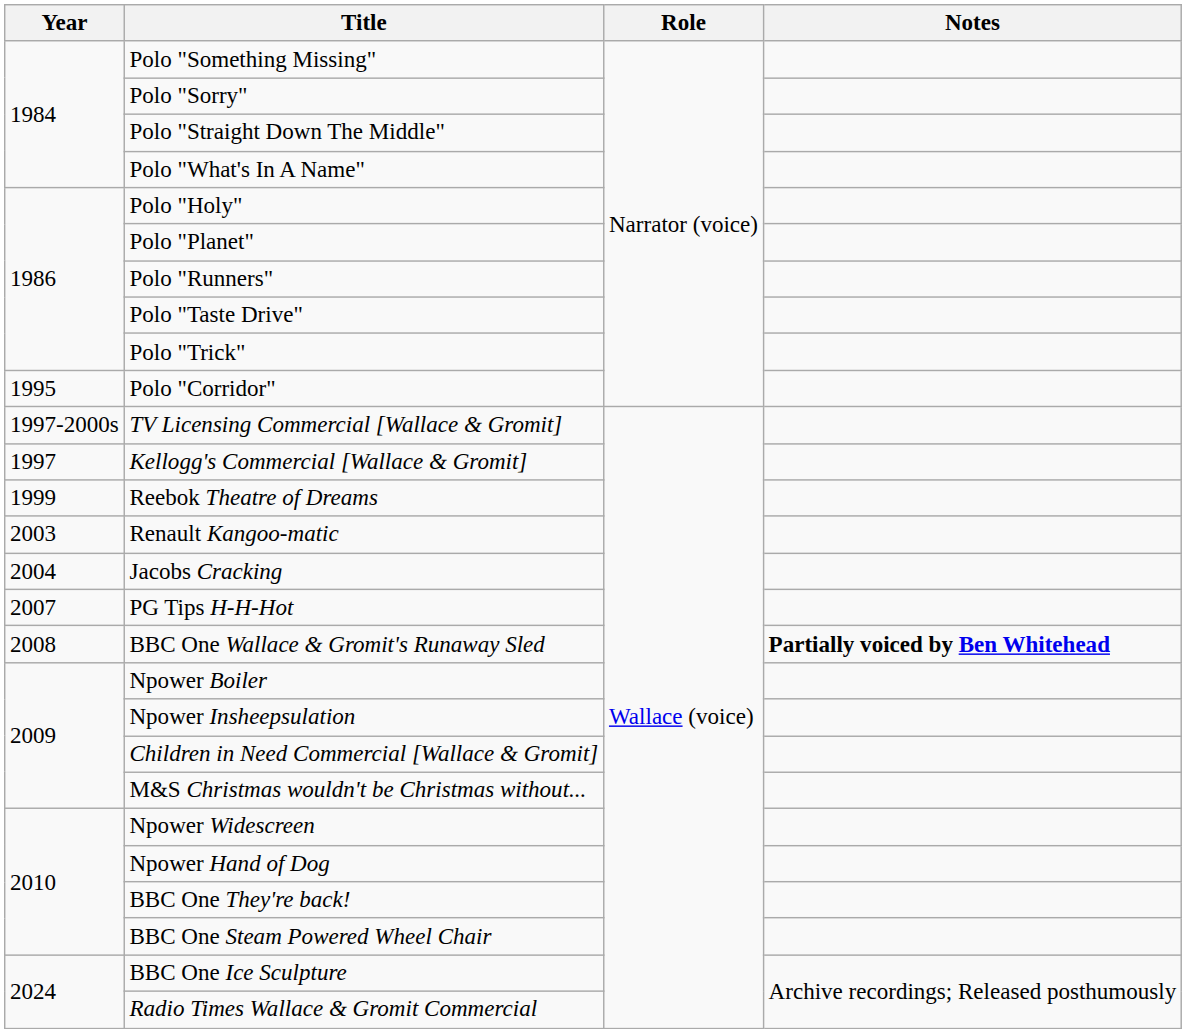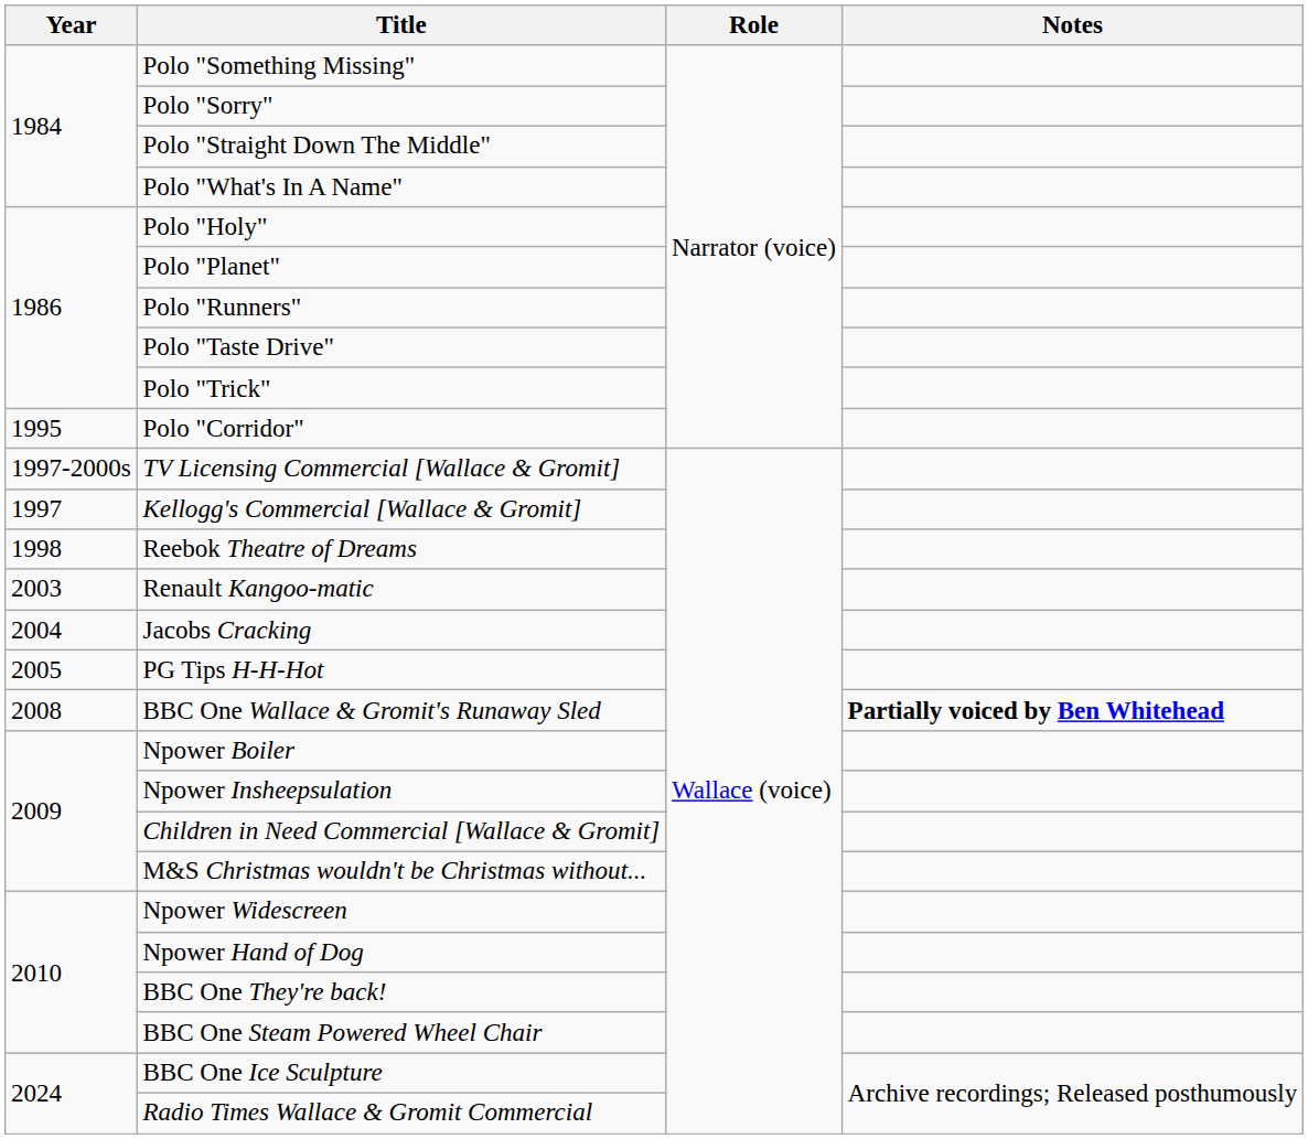 <table class="wikitable">
 <tr>
 <th>Year</th>
 <th>Title</th>
 <th>Role</th>
 <th>Notes</th>
 </tr>
 <tr>
 <td rowspan="4">1984</td>
 <td>Polo "Something Missing"</td>
 <td rowspan="10">Narrator (voice)</td>
 <td></td>
 </tr>
 <tr>
 <td>Polo "Sorry"</td>
 <td></td>
 </tr>
 <tr>
 <td>Polo "Straight Down The Middle"</td>
 <td></td>
 </tr>
 <tr>
 <td>Polo "What's In A Name"</td>
 <td></td>
 </tr>
 <tr>
 <td rowspan="5">1986</td>
 <td>Polo "Holy"</td>
 <td></td>
 </tr>
 <tr>
 <td>Polo "Planet"</td>
 <td></td>
 </tr>
 <tr>
 <td>Polo "Runners"</td>
 <td></td>
 </tr>
 <tr>
 <td>Polo "Taste Drive"</td>
 <td></td>
 </tr>
 <tr>
 <td>Polo "Trick"</td>
 <td></td>
 </tr>
 <tr>
 <td>1995</td>
 <td>Polo "Corridor"</td>
 <td></td>
 </tr>
 <tr>
 <td>1997-2000s</td>
 <td><em>TV Licensing Commercial [Wallace & Gromit]</em></td>
 <td rowspan="17"><a href='#'>Wallace</a> (voice)</td>
 <td></td>
 </tr>
 <tr>
 <td>1997</td>
 <td><em>Kellogg's Commercial [Wallace & Gromit]</em></td>
 <td></td>
 </tr>
 <tr>
-<td>1999</td>
+<td>1998</td>
 <td>Reebok <em>Theatre of Dreams</em></td>
 <td></td>
 </tr>
 <tr>
 <td>2003</td>
 <td>Renault <em>Kangoo-matic</em></td>
 <td></td>
 </tr>
 <tr>
 <td>2004</td>
 <td>Jacobs <em>Cracking</em></td>
 <td></td>
 </tr>
 <tr>
-<td>2007</td>
+<td>2005</td>
 <td>PG Tips <em>H-H-Hot</em></td>
 <td></td>
 </tr>
 <tr>
 <td>2008</td>
 <td>BBC One <em>Wallace & Gromit's Runaway Sled</em></td>
 <td><strong>Partially voiced by <a href='#'>Ben Whitehead</a></strong></td>
 </tr>
 <tr>
 <td rowspan="4">2009</td>
 <td>Npower <em>Boiler</em></td>
 <td></td>
 </tr>
 <tr>
 <td>Npower <em>Insheepsulation</em></td>
 <td></td>
 </tr>
 <tr>
 <td><em>Children in Need Commercial [Wallace & Gromit]</em></td>
 <td></td>
 </tr>
 <tr>
 <td>M&S <em>Christmas wouldn't be Christmas without...</em></td>
 <td></td>
 </tr>
 <tr>
 <td rowspan="4">2010</td>
 <td>Npower <em>Widescreen</em></td>
 <td></td>
 </tr>
 <tr>
 <td>Npower <em>Hand of Dog</em></td>
 <td></td>
 </tr>
 <tr>
 <td>BBC One <em>They're back!</em></td>
 <td></td>
 </tr>
 <tr>
 <td>BBC One <em>Steam Powered Wheel Chair</em></td>
 <td></td>
 </tr>
 <tr>
 <td rowspan="2">2024</td>
 <td>BBC One <em>Ice Sculpture</em></td>
 <td rowspan="2">Archive recordings; Released posthumously</td>
 </tr>
 <tr>
 <td><em>Radio Times Wallace & Gromit Commercial</em></td>
 </tr>
 </table>
